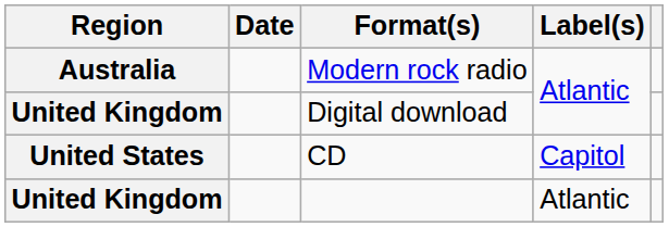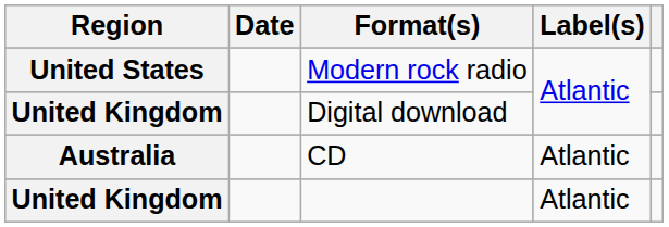 <table class="wikitable plainrowheaders">
 <tr>
 <th scope="col">Region</th>
 <th scope="col">Date</th>
 <th scope="col">Format(s)</th>
 <th scope="col">Label(s)</th>
 <th scope="col"></th>
 </tr>
 <tr>
-<th scope="row">Australia</th>
+<th scope="row">United States</th>
 <td></td>
 <td><a href='#'>Modern rock</a> radio</td>
 <td rowspan="2"><a href='#'>Atlantic</a></td>
 <td align="center"></td>
 </tr>
 <tr>
 <th scope="row">United Kingdom</th>
 <td></td>
 <td>Digital download</td>
 <td align="center"></td>
 </tr>
 <tr>
-<th scope="row">United States</th>
+<th scope="row">Australia</th>
 <td></td>
 <td>CD</td>
-<td><a href='#'>Capitol</a></td>
+<td>Atlantic</td>
 <td align="center"></td>
 </tr>
 <tr>
 <th scope="row">United Kingdom</th>
 <td></td>
 <td></td>
 <td>Atlantic</td>
 <td align="center"></td>
 </tr>
 </table>
